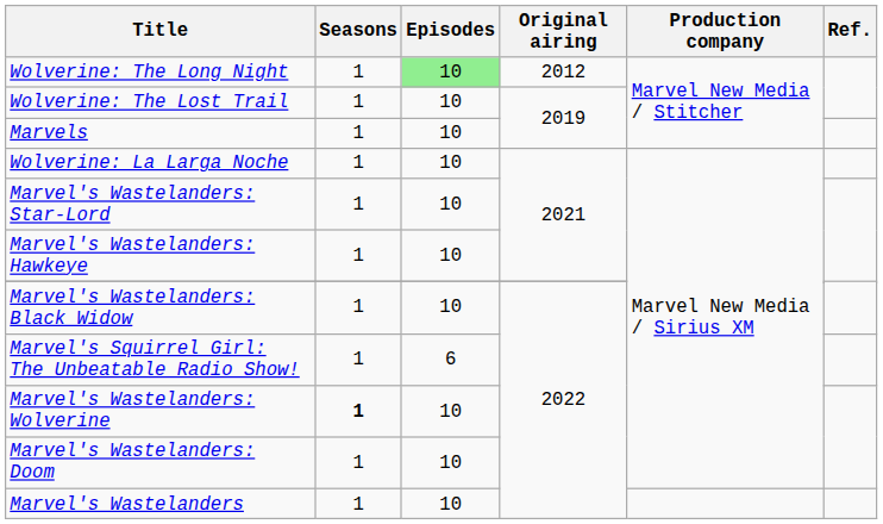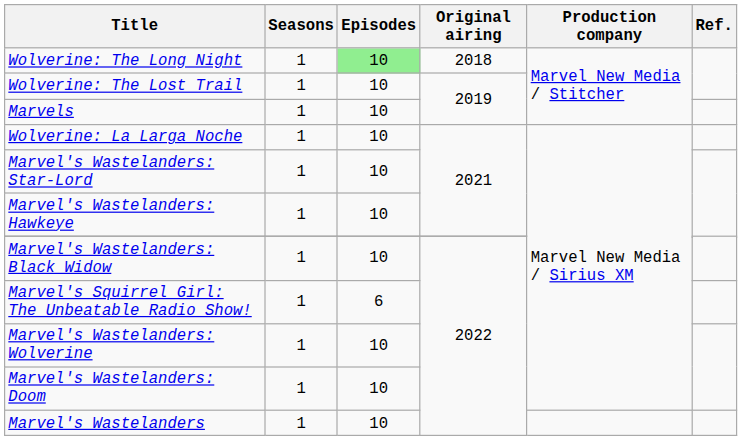 <table class="wikitable sortable plainrowheaders" style="text-align: left">
 <tr>
 <th>Title</th>
 <th>Seasons</th>
 <th>Episodes</th>
 <th>Original airing</th>
 <th>Production company</th>
 <th>Ref.</th>
 </tr>
 <tr>
 <td><em><a href='#'>Wolverine: The Long Night</a></em></td>
 <td align="center">1</td>
 <td align="center" style="background: lightgreen;">10</td>
-<td align="center">2012</td>
+<td align="center">2018</td>
 <td rowspan=3><a href='#'>Marvel New Media</a> / <a href='#'>Stitcher</a></td>
 <td rowspan=2 align="center"></td>
 </tr>
 <tr>
 <td><em><a href='#'>Wolverine: The Lost Trail</a></em></td>
 <td align="center">1</td>
 <td align="center">10</td>
 <td rowspan=2 align="center">2019</td>
 </tr>
 <tr>
 <td><em><a href='#'>Marvels</a></em></td>
 <td align="center">1</td>
 <td align="center">10</td>
 <td align="center"></td>
 </tr>
 <tr>
 <td><em><a href='#'>Wolverine: La Larga Noche</a></em></td>
 <td align="center">1</td>
 <td align="center">10</td>
 <td rowspan=3 align="center">2021</td>
 <td rowspan=8>Marvel New Media / <a href='#'>Sirius XM</a></td>
 <td align="center"></td>
 </tr>
 <tr>
 <td><em><a href='#'>Marvel's Wastelanders: Star-Lord</a></em></td>
 <td align="center">1</td>
 <td align="center">10</td>
 <td rowspan=3 align="center"></td>
 </tr>
 <tr>
 <td><em><a href='#'>Marvel's Wastelanders: Hawkeye</a></em></td>
 <td align="center">1</td>
 <td align="center">10</td>
 </tr>
 <tr ! colspan=7| Ordered>
 </tr>
 <tr>
 <td><em><a href='#'>Marvel's Wastelanders: Black Widow</a></em></td>
 <td align="center">1</td>
 <td align="center">10</td>
 <td rowspan = 5 align="center">2022</td>
 </tr>
 <tr>
 <td><a href='#'><em>Marvel's Squirrel Girl: The Unbeatable Radio Show!</em></a></td>
 <td align="center">1</td>
 <td align="center">6</td>
 <td align="center"></td>
 </tr>
 <tr>
 <td><em><a href='#'>Marvel's Wastelanders: Wolverine</a></em></td>
-<td align="center"><strong>1</strong></td>
+<td align="center">1</td>
 <td align="center">10</td>
 <td rowspan=2 align="center"></td>
 </tr>
 <tr>
 <td><em><a href='#'>Marvel's Wastelanders: Doom</a></em></td>
 <td align="center">1</td>
 <td align="center">10</td>
 </tr>
 <tr>
 <td><em><a href='#'>Marvel's Wastelanders</a></em></td>
 <td align="center">1</td>
 <td align="center">10</td>
 <td align="center"></td>
 </tr>
 </table>
